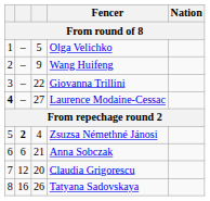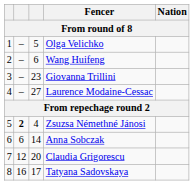 <table class=wikitable style=text-align:center>
 <tr>
 <th></th>
 <th></th>
 <th></th>
 <th>Fencer</th>
 <th>Nation</th>
 </tr>
 <tr>
 <th colspan=5>From round of 8</th>
 </tr>
 <tr>
 <td>1</td>
 <td>–</td>
 <td>5</td>
 <td align=left><a href='#'>Olga Velichko</a></td>
 <td align=left></td>
 </tr>
 <tr>
 <td>2</td>
 <td>–</td>
-<td>9</td>
+<td>6</td>
 <td align=left><a href='#'>Wang Huifeng</a></td>
 <td align=left></td>
 </tr>
 <tr>
 <td>3</td>
 <td>–</td>
-<td>22</td>
+<td>23</td>
 <td align=left><a href='#'>Giovanna Trillini</a></td>
 <td align=left></td>
 </tr>
 <tr>
-<td><strong>4</strong></td>
+<td>4</td>
 <td>–</td>
 <td>27</td>
 <td align=left><a href='#'>Laurence Modaine-Cessac</a></td>
 <td align=left></td>
 </tr>
 <tr>
 <th colspan=5>From repechage round 2</th>
 </tr>
 <tr>
 <td>5</td>
 <td><strong>2</strong></td>
 <td>4</td>
 <td align=left><a href='#'>Zsuzsa Némethné Jánosi</a></td>
 <td align=left></td>
 </tr>
 <tr>
 <td>6</td>
 <td>6</td>
-<td>21</td>
+<td>14</td>
 <td align=left><a href='#'>Anna Sobczak</a></td>
 <td align=left></td>
 </tr>
 <tr>
 <td>7</td>
 <td>12</td>
 <td>20</td>
 <td align=left><a href='#'>Claudia Grigorescu</a></td>
 <td align=left></td>
 </tr>
 <tr>
 <td>8</td>
 <td>16</td>
-<td>26</td>
+<td>17</td>
 <td align=left><a href='#'>Tatyana Sadovskaya</a></td>
 <td align=left></td>
 </tr>
 </table>
